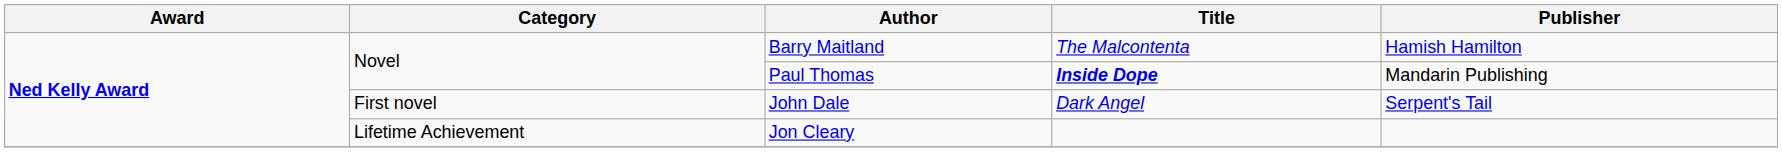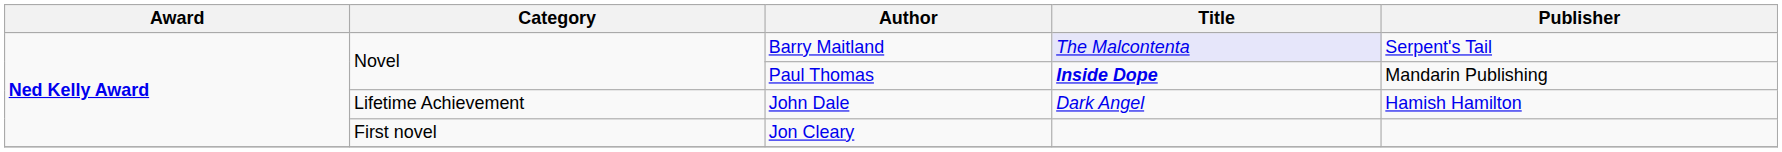 <table class="wikitable" width=100%>
 <tr>
 <th>Award</th>
 <th>Category</th>
 <th>Author</th>
 <th>Title</th>
 <th>Publisher</th>
 </tr>
 <tr>
 <td rowspan=4><strong><a href='#'>Ned Kelly Award</a></strong></td>
 <td rowspan=2>Novel</td>
 <td><a href='#'>Barry Maitland</a></td>
-<td><em><a href='#'>The Malcontenta</a></em></td>
-<td><a href='#'>Hamish Hamilton</a></td>
+<td style="background: lavender;"><em><a href='#'>The Malcontenta</a></em></td>
+<td><a href='#'>Serpent's Tail</a></td>
 </tr>
 <tr>
 <td><a href='#'>Paul Thomas</a></td>
 <td><strong><em><a href='#'>Inside Dope</a></em></strong></td>
 <td>Mandarin Publishing</td>
 </tr>
 <tr>
-<td>First novel</td>
+<td>Lifetime Achievement</td>
 <td><a href='#'>John Dale</a></td>
 <td><em><a href='#'>Dark Angel</a></em></td>
-<td><a href='#'>Serpent's Tail</a></td>
+<td><a href='#'>Hamish Hamilton</a></td>
 </tr>
 <tr>
-<td>Lifetime Achievement</td>
+<td>First novel</td>
 <td><a href='#'>Jon Cleary</a></td>
 <td></td>
 <td></td>
 </tr>
 <tr>
 </tr>
 </table>
